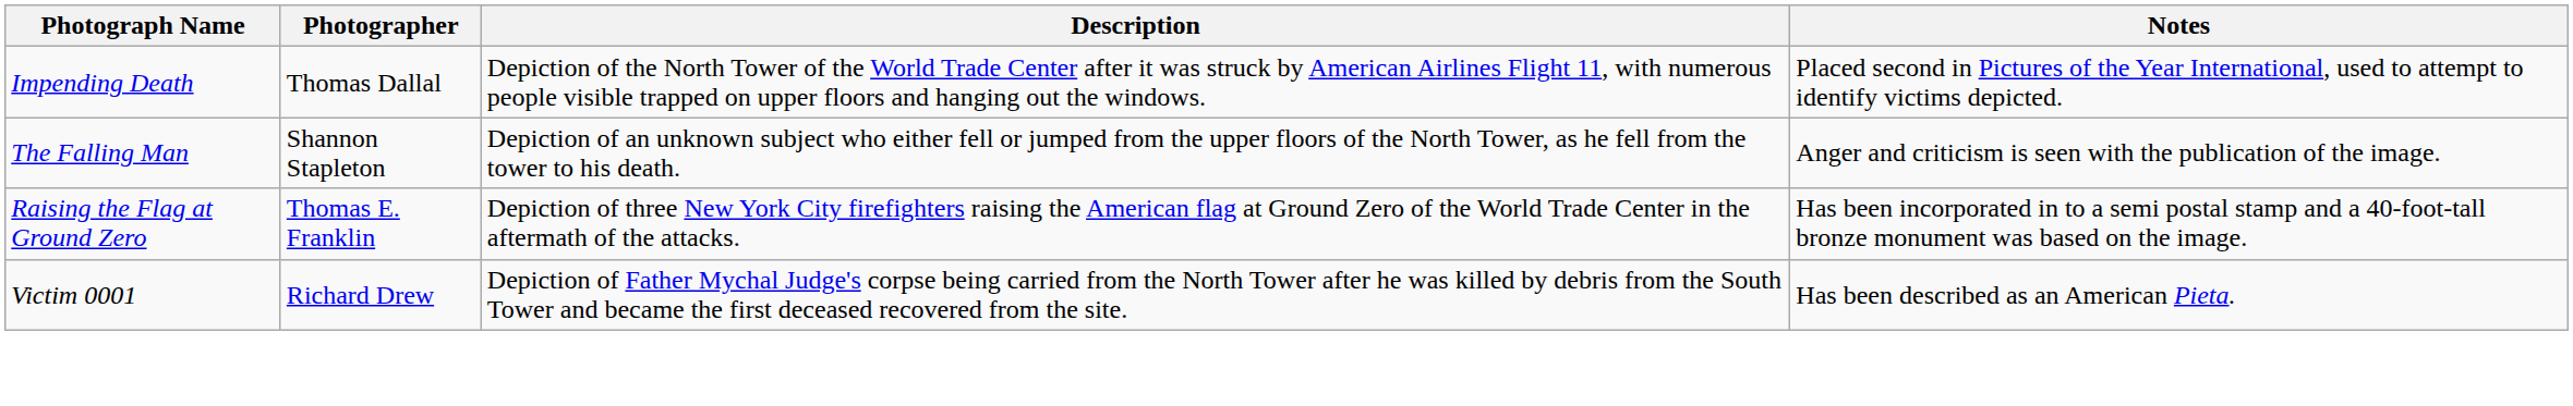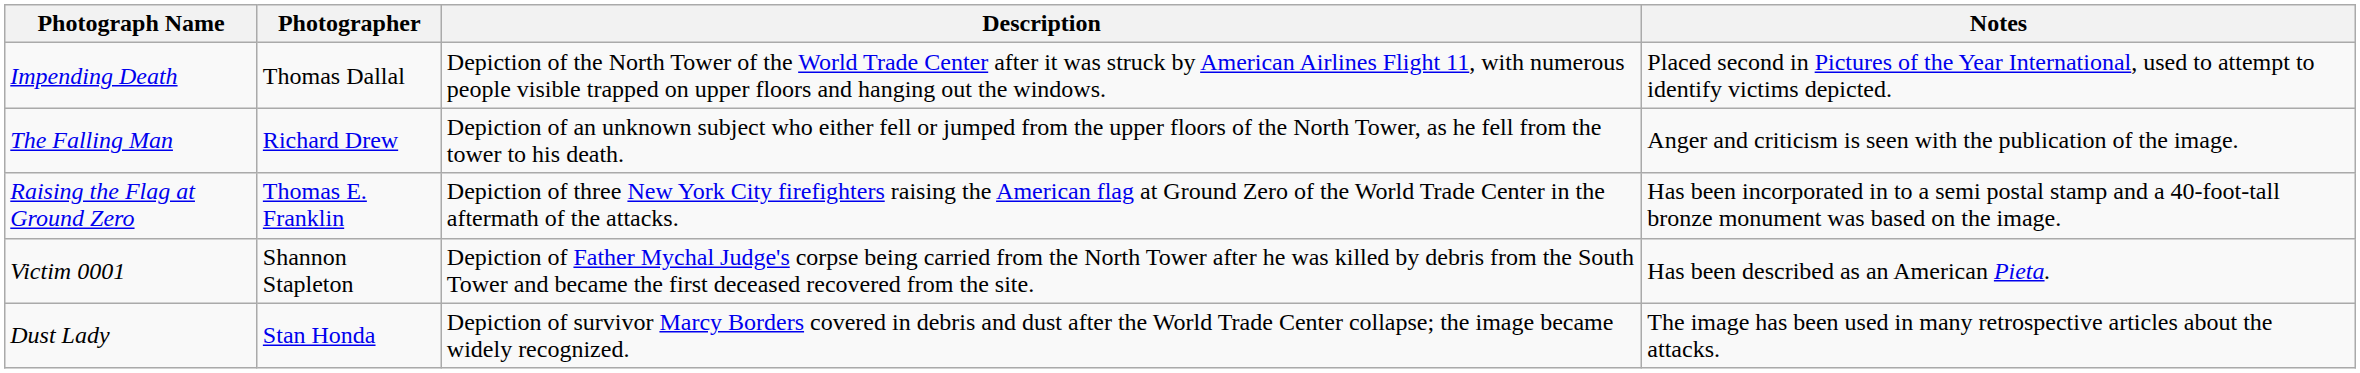 <table class="wikitable mw-collapsible">
 <tr>
 <th>Photograph Name</th>
 <th>Photographer</th>
 <th>Description</th>
 <th>Notes</th>
 </tr>
 <tr>
 <td><em><a href='#'>Impending Death</a></em></td>
 <td>Thomas Dallal</td>
 <td>Depiction of the North Tower of the <a href='#'>World Trade Center</a> after it was struck by <a href='#'>American Airlines Flight 11</a>, with numerous people visible trapped on upper floors and hanging out the windows.</td>
 <td>Placed second in <a href='#'>Pictures of the Year International</a>, used to attempt to identify victims depicted.</td>
 </tr>
 <tr>
 <td><em><a href='#'>The Falling Man</a></em></td>
-<td>Shannon Stapleton</td>
+<td><a href='#'>Richard Drew</a></td>
 <td>Depiction of an unknown subject who either fell or jumped from the upper floors of the North Tower, as he fell from the tower to his death.</td>
 <td>Anger and criticism is seen with the publication of the image.</td>
 </tr>
 <tr>
 <td><em><a href='#'>Raising the Flag at Ground Zero</a></em></td>
 <td><a href='#'>Thomas E. Franklin</a></td>
 <td>Depiction of three <a href='#'>New York City firefighters</a> raising the <a href='#'>American flag</a> at Ground Zero of the World Trade Center in the aftermath of the attacks.</td>
 <td>Has been incorporated in to a semi postal stamp and a 40-foot-tall bronze monument was based on the image.</td>
 </tr>
 <tr>
 <td><em>Victim 0001</em></td>
-<td><a href='#'>Richard Drew</a></td>
+<td>Shannon Stapleton</td>
 <td>Depiction of <a href='#'>Father Mychal Judge's</a> corpse being carried from the North Tower after he was killed by debris from the South Tower and became the first deceased recovered from the site.</td>
 <td>Has been described as an American <em><a href='#'>Pieta</a>.</em></td>
 </tr>
+<tr>
+<td><em>Dust Lady</em></td>
+<td><a href='#'>Stan Honda</a></td>
+<td>Depiction of survivor <a href='#'>Marcy Borders</a> covered in debris and dust after the World Trade Center collapse; the image became widely recognized.</td>
+<td>The image has been used in many retrospective articles about the attacks.</td>
+</tr>
 </table>
